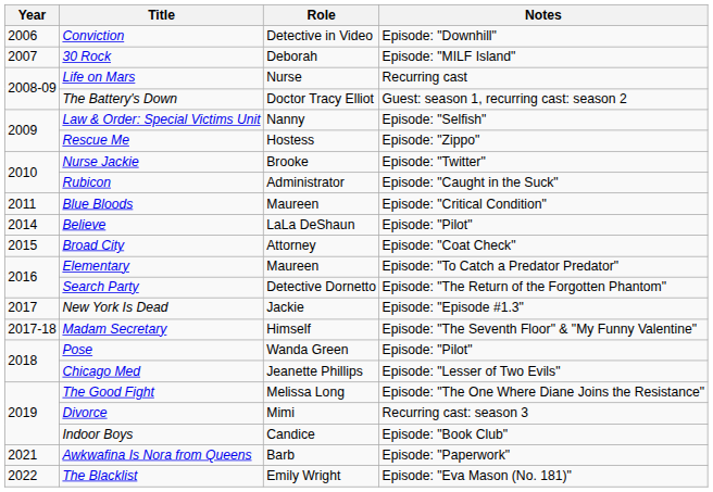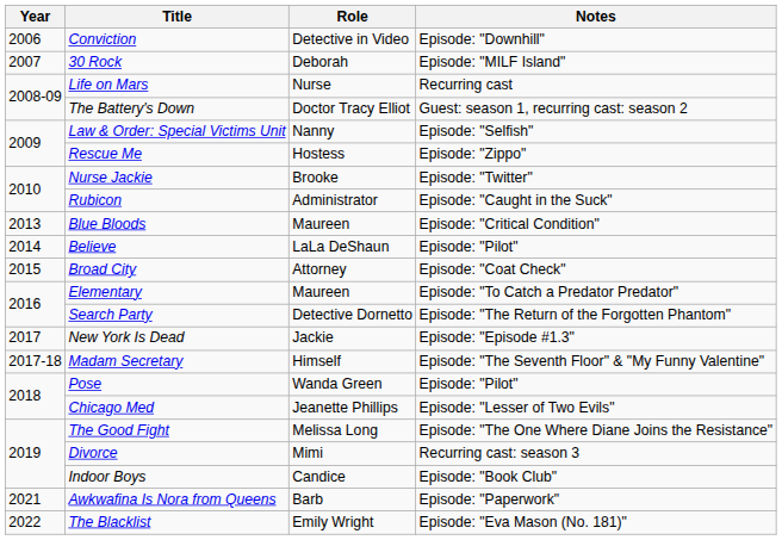 <table class="wikitable plainrowheaders sortable" style="margin-right: 0;">
 <tr>
 <th scope="col">Year</th>
 <th scope="col">Title</th>
 <th scope="col">Role</th>
 <th scope="col" class="unsortable">Notes</th>
 </tr>
 <tr>
 <td>2006</td>
 <td><em><a href='#'>Conviction</a></em></td>
 <td>Detective in Video</td>
 <td>Episode: "Downhill"</td>
 </tr>
 <tr>
 <td>2007</td>
 <td><em><a href='#'>30 Rock</a></em></td>
 <td>Deborah</td>
 <td>Episode: "MILF Island"</td>
 </tr>
 <tr>
 <td rowspan=2>2008-09</td>
 <td><em><a href='#'>Life on Mars</a></em></td>
 <td>Nurse</td>
 <td>Recurring cast</td>
 </tr>
 <tr>
 <td><em>The Battery's Down</em></td>
 <td>Doctor Tracy Elliot</td>
 <td>Guest: season 1, recurring cast: season 2</td>
 </tr>
 <tr>
 <td rowspan=2>2009</td>
 <td><em><a href='#'>Law & Order: Special Victims Unit</a></em></td>
 <td>Nanny</td>
 <td>Episode: "Selfish"</td>
 </tr>
 <tr>
 <td><em><a href='#'>Rescue Me</a></em></td>
 <td>Hostess</td>
 <td>Episode: "Zippo"</td>
 </tr>
 <tr>
 <td rowspan=2>2010</td>
 <td><em><a href='#'>Nurse Jackie</a></em></td>
 <td>Brooke</td>
 <td>Episode: "Twitter"</td>
 </tr>
 <tr>
 <td><em><a href='#'>Rubicon</a></em></td>
 <td>Administrator</td>
 <td>Episode: "Caught in the Suck"</td>
 </tr>
 <tr>
-<td>2011</td>
+<td>2013</td>
 <td><em><a href='#'>Blue Bloods</a></em></td>
 <td>Maureen</td>
 <td>Episode: "Critical Condition"</td>
 </tr>
 <tr>
 <td>2014</td>
 <td><em><a href='#'>Believe</a></em></td>
 <td>LaLa DeShaun</td>
 <td>Episode: "Pilot"</td>
 </tr>
 <tr>
 <td>2015</td>
 <td><em><a href='#'>Broad City</a></em></td>
 <td>Attorney</td>
 <td>Episode: "Coat Check"</td>
 </tr>
 <tr>
 <td rowspan=2>2016</td>
 <td><em><a href='#'>Elementary</a></em></td>
 <td>Maureen</td>
 <td>Episode: "To Catch a Predator Predator"</td>
 </tr>
 <tr>
 <td><em><a href='#'>Search Party</a></em></td>
 <td>Detective Dornetto</td>
 <td>Episode: "The Return of the Forgotten Phantom"</td>
 </tr>
 <tr>
 <td>2017</td>
 <td><em>New York Is Dead</em></td>
 <td>Jackie</td>
 <td>Episode: "Episode #1.3"</td>
 </tr>
 <tr>
 <td>2017-18</td>
 <td><em><a href='#'>Madam Secretary</a></em></td>
 <td>Himself</td>
 <td>Episode: "The Seventh Floor" & "My Funny Valentine"</td>
 </tr>
 <tr>
 <td rowspan=2>2018</td>
 <td><em><a href='#'>Pose</a></em></td>
 <td>Wanda Green</td>
 <td>Episode: "Pilot"</td>
 </tr>
 <tr>
 <td><em><a href='#'>Chicago Med</a></em></td>
 <td>Jeanette Phillips</td>
 <td>Episode: "Lesser of Two Evils"</td>
 </tr>
 <tr>
 <td rowspan=3>2019</td>
 <td><em><a href='#'>The Good Fight</a></em></td>
 <td>Melissa Long</td>
 <td>Episode: "The One Where Diane Joins the Resistance"</td>
 </tr>
 <tr>
 <td><em><a href='#'>Divorce</a></em></td>
 <td>Mimi</td>
 <td>Recurring cast: season 3</td>
 </tr>
 <tr>
 <td><em>Indoor Boys</em></td>
 <td>Candice</td>
 <td>Episode: "Book Club"</td>
 </tr>
 <tr>
 <td>2021</td>
 <td><em><a href='#'>Awkwafina Is Nora from Queens</a></em></td>
 <td>Barb</td>
 <td>Episode: "Paperwork"</td>
 </tr>
 <tr>
 <td>2022</td>
 <td><em><a href='#'>The Blacklist</a></em></td>
 <td>Emily Wright</td>
 <td>Episode: "Eva Mason (No. 181)"</td>
 </tr>
 </table>
